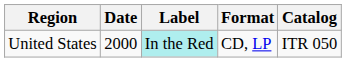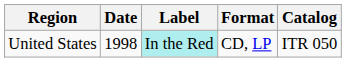 <table class="wikitable">
 <tr>
 <th>Region</th>
 <th>Date</th>
 <th>Label</th>
 <th>Format</th>
 <th>Catalog</th>
 </tr>
 <tr>
 <td>United States</td>
-<td>2000</td>
+<td>1998</td>
 <td style="background: paleturquoise;">In the Red</td>
 <td>CD, <a href='#'>LP</a></td>
 <td>ITR 050</td>
 </tr>
 </table>
